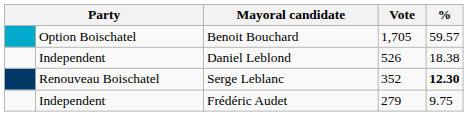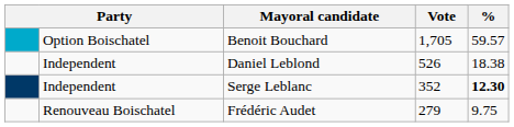 <table class="wikitable">
 <tr>
 <th bgcolor="#DDDDFF" width="230px" colspan="2">Party</th>
 <th bgcolor="#DDDDFF" width="200px">Mayoral candidate</th>
 <th bgcolor="#DDDDFF" width="50px">Vote</th>
 <th bgcolor="#DDDDFF" width="30px">%</th>
 </tr>
 <tr>
 <td bgcolor=#00AACB width="30px"> </td>
 <td>Option Boischatel</td>
 <td>Benoit Bouchard</td>
 <td>1,705</td>
 <td>59.57</td>
 </tr>
 <tr>
 <td> </td>
 <td>Independent</td>
 <td>Daniel Leblond</td>
 <td>526</td>
 <td>18.38</td>
 </tr>
 <tr>
 <td bgcolor=#003867 width="30px"> </td>
-<td>Renouveau Boischatel</td>
+<td>Independent</td>
 <td>Serge Leblanc</td>
 <td>352</td>
 <td><strong>12.30</strong></td>
 </tr>
 <tr>
 <td> </td>
-<td>Independent</td>
+<td>Renouveau Boischatel</td>
 <td>Frédéric Audet</td>
 <td>279</td>
 <td>9.75</td>
 </tr>
 </table>
